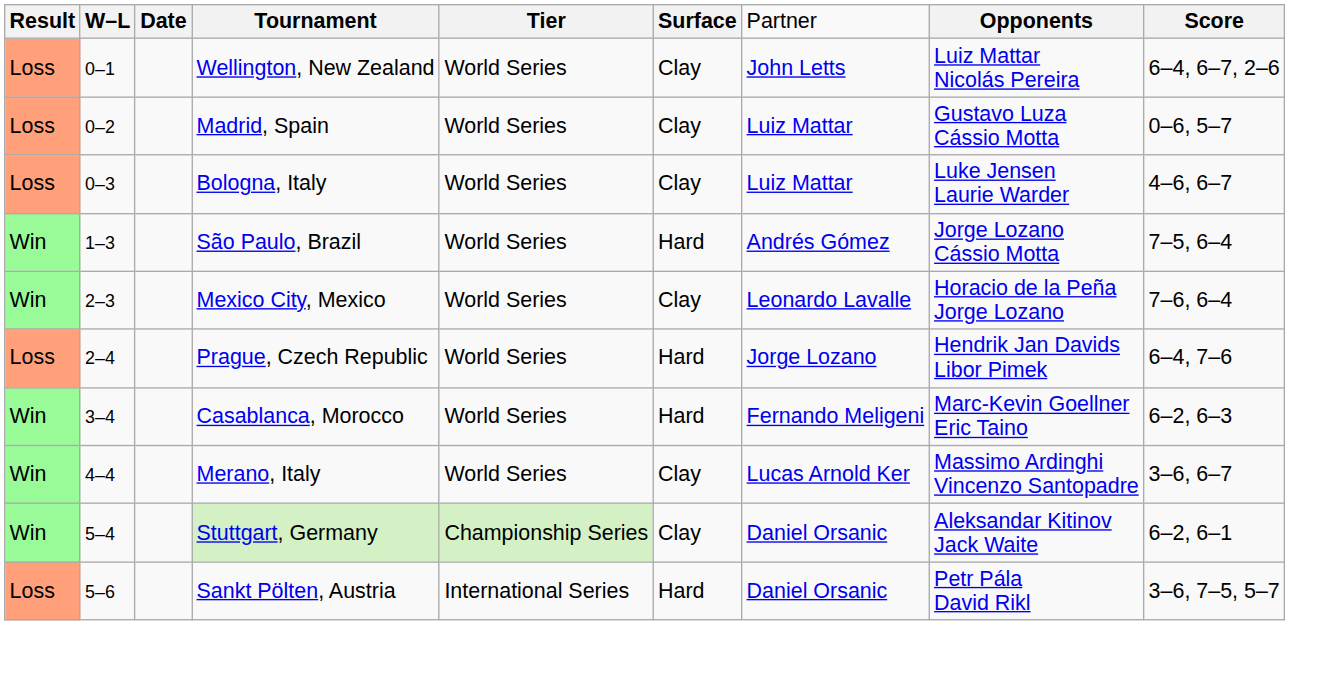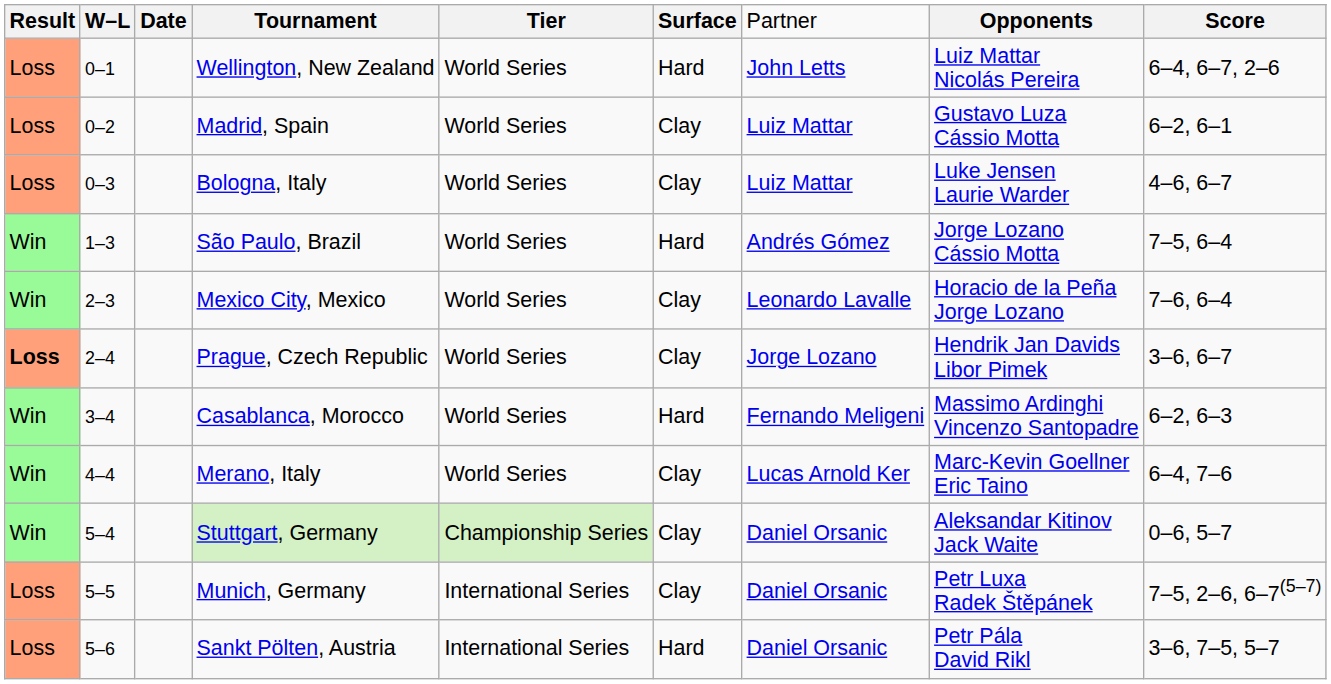 <table class="sortable wikitable">
 <tr>
 <th>Result</th>
 <th class="unsortable">W–L</th>
 <th>Date</th>
 <th>Tournament</th>
 <th>Tier</th>
 <th>Surface</th>
 <td>Partner</td>
 <th>Opponents</th>
 <th class="unsortable">Score</th>
 </tr>
 <tr>
 <td style="background:#ffa07a;">Loss</td>
 <td><small>0–1</small></td>
 <td><a href='#'></a></td>
 <td><a href='#'>Wellington</a>, New Zealand</td>
 <td>World Series</td>
-<td>Clay</td>
+<td>Hard</td>
 <td> <a href='#'>John Letts</a></td>
 <td> <a href='#'>Luiz Mattar</a> <br>  <a href='#'>Nicolás Pereira</a></td>
 <td>6–4, 6–7, 2–6</td>
 </tr>
 <tr>
 <td style="background:#ffa07a;">Loss</td>
 <td><small>0–2</small></td>
 <td><a href='#'></a></td>
 <td><a href='#'>Madrid</a>, Spain</td>
 <td>World Series</td>
 <td>Clay</td>
 <td> <a href='#'>Luiz Mattar</a></td>
 <td> <a href='#'>Gustavo Luza</a> <br>  <a href='#'>Cássio Motta</a></td>
-<td>0–6, 5–7</td>
+<td>6–2, 6–1</td>
 </tr>
 <tr>
 <td style="background:#ffa07a;">Loss</td>
 <td><small>0–3</small></td>
 <td><a href='#'></a></td>
 <td><a href='#'>Bologna</a>, Italy</td>
 <td>World Series</td>
 <td>Clay</td>
 <td> <a href='#'>Luiz Mattar</a></td>
 <td> <a href='#'>Luke Jensen</a> <br>  <a href='#'>Laurie Warder</a></td>
 <td>4–6, 6–7</td>
 </tr>
 <tr>
 <td style="background:#98fb98;">Win</td>
 <td><small>1–3</small></td>
 <td><a href='#'></a></td>
 <td><a href='#'>São Paulo</a>, Brazil</td>
 <td>World Series</td>
 <td>Hard</td>
 <td> <a href='#'>Andrés Gómez</a></td>
 <td> <a href='#'>Jorge Lozano</a> <br>  <a href='#'>Cássio Motta</a></td>
 <td>7–5, 6–4</td>
 </tr>
 <tr>
 <td style="background:#98fb98;">Win</td>
 <td><small>2–3</small></td>
 <td><a href='#'></a></td>
 <td><a href='#'>Mexico City</a>, Mexico</td>
 <td>World Series</td>
 <td>Clay</td>
 <td> <a href='#'>Leonardo Lavalle</a></td>
 <td> <a href='#'>Horacio de la Peña</a> <br>  <a href='#'>Jorge Lozano</a></td>
 <td>7–6, 6–4</td>
 </tr>
 <tr>
-<td style="background:#ffa07a;">Loss</td>
+<td style="background:#ffa07a;"><strong>Loss</strong></td>
 <td><small>2–4</small></td>
 <td><a href='#'></a></td>
 <td><a href='#'>Prague</a>, Czech Republic</td>
 <td>World Series</td>
-<td>Hard</td>
+<td>Clay</td>
 <td> <a href='#'>Jorge Lozano</a></td>
 <td> <a href='#'>Hendrik Jan Davids</a> <br>  <a href='#'>Libor Pimek</a></td>
-<td>6–4, 7–6</td>
+<td>3–6, 6–7</td>
 </tr>
 <tr>
 <td style="background:#98fb98;">Win</td>
 <td><small>3–4</small></td>
 <td><a href='#'></a></td>
 <td><a href='#'>Casablanca</a>, Morocco</td>
 <td>World Series</td>
 <td>Hard</td>
 <td> <a href='#'>Fernando Meligeni</a></td>
-<td> <a href='#'>Marc-Kevin Goellner</a> <br>  <a href='#'>Eric Taino</a></td>
+<td> <a href='#'>Massimo Ardinghi</a> <br>  <a href='#'>Vincenzo Santopadre</a></td>
 <td>6–2, 6–3</td>
 </tr>
 <tr>
 <td style="background:#98fb98;">Win</td>
 <td><small>4–4</small></td>
 <td><a href='#'></a></td>
 <td><a href='#'>Merano</a>, Italy</td>
 <td>World Series</td>
 <td>Clay</td>
 <td> <a href='#'>Lucas Arnold Ker</a></td>
-<td> <a href='#'>Massimo Ardinghi</a> <br>  <a href='#'>Vincenzo Santopadre</a></td>
-<td>3–6, 6–7</td>
+<td> <a href='#'>Marc-Kevin Goellner</a> <br>  <a href='#'>Eric Taino</a></td>
+<td>6–4, 7–6</td>
 </tr>
 <tr>
 <td style="background:#98fb98;">Win</td>
 <td><small>5–4</small></td>
 <td><a href='#'></a></td>
 <td style="background:#d4f1c5;"><a href='#'>Stuttgart</a>, Germany</td>
 <td style="background:#d4f1c5;">Championship Series</td>
 <td>Clay</td>
 <td> <a href='#'>Daniel Orsanic</a></td>
 <td> <a href='#'>Aleksandar Kitinov</a> <br>  <a href='#'>Jack Waite</a></td>
-<td>6–2, 6–1</td>
+<td>0–6, 5–7</td>
+</tr>
+<tr>
+<td style="background:#ffa07a;">Loss</td>
+<td><small>5–5</small></td>
+<td><a href='#'></a></td>
+<td><a href='#'>Munich</a>, Germany</td>
+<td>International Series</td>
+<td>Clay</td>
+<td> <a href='#'>Daniel Orsanic</a></td>
+<td> <a href='#'>Petr Luxa</a> <br>  <a href='#'>Radek Štěpánek</a></td>
+<td>7–5, 2–6, 6–7<sup>(5–7)</sup></td>
 </tr>
 <tr>
 <td style="background:#ffa07a;">Loss</td>
 <td><small>5–6</small></td>
 <td><a href='#'></a></td>
 <td><a href='#'>Sankt Pölten</a>, Austria</td>
 <td>International Series</td>
 <td>Hard</td>
 <td> <a href='#'>Daniel Orsanic</a></td>
 <td> <a href='#'>Petr Pála</a> <br>  <a href='#'>David Rikl</a></td>
 <td>3–6, 7–5, 5–7</td>
 </tr>
 </table>
